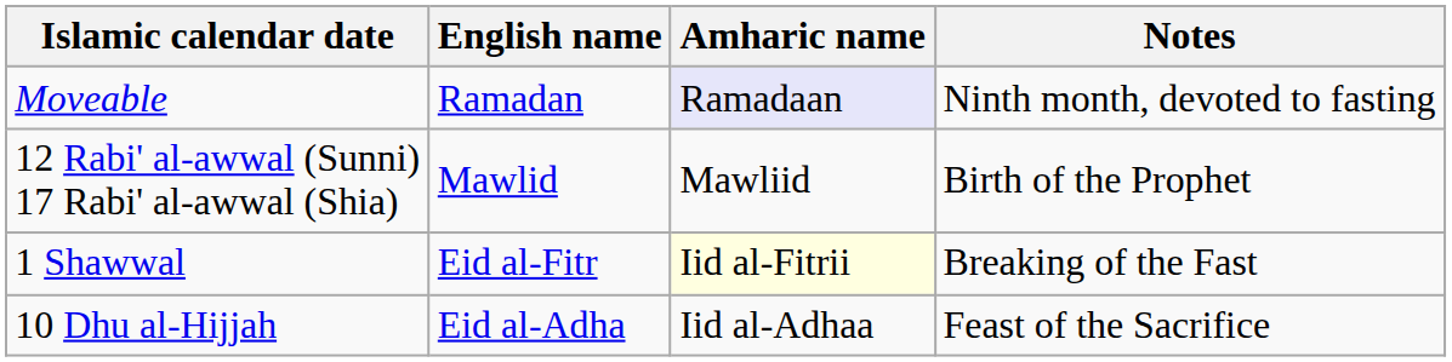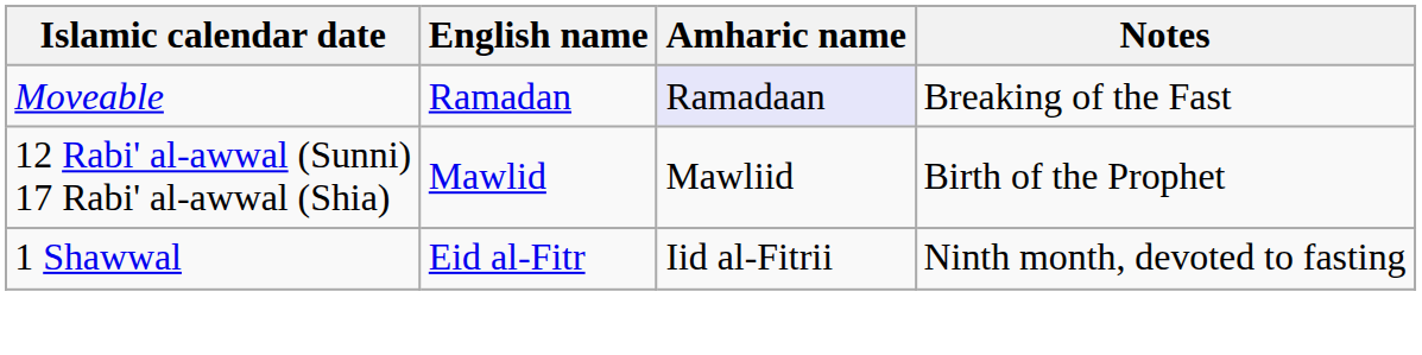 <table class="wikitable">
 <tr>
 <th>Islamic calendar date</th>
 <th>English name</th>
 <th>Amharic name</th>
 <th>Notes</th>
 </tr>
 <tr>
 <td><em><a href='#'>Moveable</a></em></td>
 <td><a href='#'>Ramadan</a></td>
 <td style="background: lavender;">Ramadaan</td>
-<td>Ninth month, devoted to fasting</td>
+<td>Breaking of the Fast</td>
 </tr>
 <tr>
 <td>12 <a href='#'>Rabi' al-awwal</a> (Sunni)<br>17 Rabi' al-awwal (Shia)</td>
 <td><a href='#'>Mawlid</a></td>
 <td>Mawliid</td>
 <td>Birth of the Prophet</td>
 </tr>
 <tr>
 <td>1 <a href='#'>Shawwal</a></td>
 <td><a href='#'>Eid al-Fitr</a></td>
-<td style="background: lightyellow;">Iid al-Fitrii</td>
-<td>Breaking of the Fast</td>
-</tr>
-<tr>
-<td>10 <a href='#'>Dhu al-Hijjah</a></td>
-<td><a href='#'>Eid al-Adha</a></td>
-<td>Iid al-Adhaa</td>
-<td>Feast of the Sacrifice</td>
+<td>Iid al-Fitrii</td>
+<td>Ninth month, devoted to fasting</td>
 </tr>
 </table>
